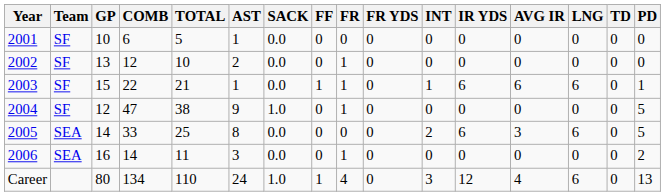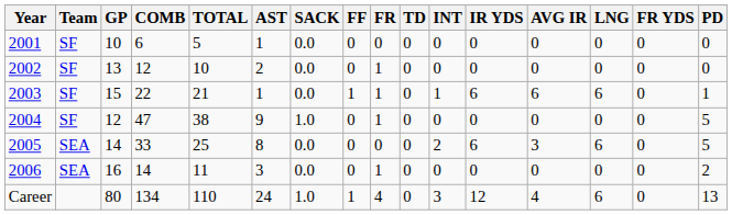 <table class="wikitable">
 <tr>
 <th>Year</th>
 <th>Team</th>
 <th>GP</th>
 <th>COMB</th>
 <th>TOTAL</th>
 <th>AST</th>
 <th>SACK</th>
 <th>FF</th>
 <th>FR</th>
-<th>FR YDS</th>
+<th>TD</th>
 <th>INT</th>
 <th>IR YDS</th>
 <th>AVG IR</th>
 <th>LNG</th>
-<th>TD</th>
+<th>FR YDS</th>
 <th>PD</th>
 </tr>
 <tr>
 <td><a href='#'>2001</a></td>
 <td><a href='#'>SF</a></td>
 <td>10</td>
 <td>6</td>
 <td>5</td>
 <td>1</td>
 <td>0.0</td>
 <td>0</td>
 <td>0</td>
 <td>0</td>
 <td>0</td>
 <td>0</td>
 <td>0</td>
 <td>0</td>
 <td>0</td>
 <td>0</td>
 </tr>
 <tr>
 <td><a href='#'>2002</a></td>
 <td><a href='#'>SF</a></td>
 <td>13</td>
 <td>12</td>
 <td>10</td>
 <td>2</td>
 <td>0.0</td>
 <td>0</td>
 <td>1</td>
 <td>0</td>
 <td>0</td>
 <td>0</td>
 <td>0</td>
 <td>0</td>
 <td>0</td>
 <td>0</td>
 </tr>
 <tr>
 <td><a href='#'>2003</a></td>
 <td><a href='#'>SF</a></td>
 <td>15</td>
 <td>22</td>
 <td>21</td>
 <td>1</td>
 <td>0.0</td>
 <td>1</td>
 <td>1</td>
 <td>0</td>
 <td>1</td>
 <td>6</td>
 <td>6</td>
 <td>6</td>
 <td>0</td>
 <td>1</td>
 </tr>
 <tr>
 <td><a href='#'>2004</a></td>
 <td><a href='#'>SF</a></td>
 <td>12</td>
 <td>47</td>
 <td>38</td>
 <td>9</td>
 <td>1.0</td>
 <td>0</td>
 <td>1</td>
 <td>0</td>
 <td>0</td>
 <td>0</td>
 <td>0</td>
 <td>0</td>
 <td>0</td>
 <td>5</td>
 </tr>
 <tr>
 <td><a href='#'>2005</a></td>
 <td><a href='#'>SEA</a></td>
 <td>14</td>
 <td>33</td>
 <td>25</td>
 <td>8</td>
 <td>0.0</td>
 <td>0</td>
 <td>0</td>
 <td>0</td>
 <td>2</td>
 <td>6</td>
 <td>3</td>
 <td>6</td>
 <td>0</td>
 <td>5</td>
 </tr>
 <tr>
 <td><a href='#'>2006</a></td>
 <td><a href='#'>SEA</a></td>
 <td>16</td>
 <td>14</td>
 <td>11</td>
 <td>3</td>
 <td>0.0</td>
 <td>0</td>
 <td>1</td>
 <td>0</td>
 <td>0</td>
 <td>0</td>
 <td>0</td>
 <td>0</td>
 <td>0</td>
 <td>2</td>
 </tr>
 <tr>
 <td>Career</td>
 <td></td>
 <td>80</td>
 <td>134</td>
 <td>110</td>
 <td>24</td>
 <td>1.0</td>
 <td>1</td>
 <td>4</td>
 <td>0</td>
 <td>3</td>
 <td>12</td>
 <td>4</td>
 <td>6</td>
 <td>0</td>
 <td>13</td>
 </tr>
 </table>
